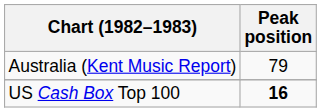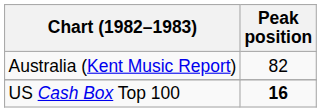 <table class="wikitable sortable">
 <tr>
 <th>Chart (1982–1983)</th>
 <th>Peak<br>position</th>
 </tr>
 <tr>
 <td>Australia (<a href='#'>Kent Music Report</a>)</td>
-<td align="center">79</td>
+<td align="center">82</td>
 </tr>
 <tr>
 </tr>
 <tr>
 </tr>
 <tr>
 </tr>
 <tr>
 </tr>
 <tr>
 </tr>
 <tr>
 </tr>
 <tr>
 <td>US <em><a href='#'>Cash Box</a></em> Top 100</td>
 <td align="center"><strong>16</strong></td>
 </tr>
 </table>
